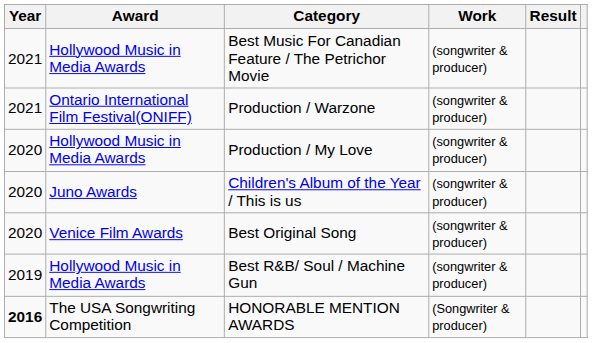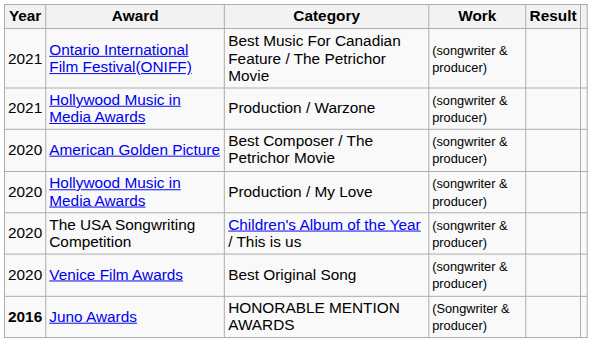 <table class="wikitable sortable">
 <tr>
 <th>Year</th>
 <th>Award</th>
 <th>Category</th>
 <th>Work</th>
 <th>Result</th>
 <th></th>
 </tr>
 <tr>
 <td>2021</td>
-<td><a href='#'>Hollywood Music in Media Awards</a></td>
+<td><a href='#'>Ontario International Film Festival(ONIFF)</a></td>
 <td>Best Music For Canadian Feature / The Petrichor Movie</td>
 <td><small>(songwriter & producer)</small></td>
 <td></td>
 <td></td>
 </tr>
 <tr>
 <td>2021</td>
-<td><a href='#'>Ontario International Film Festival(ONIFF)</a></td>
+<td><a href='#'>Hollywood Music in Media Awards</a></td>
 <td>Production / Warzone</td>
+<td><small>(songwriter & producer)</small></td>
+<td></td>
+<td></td>
+</tr>
+<tr>
+<td>2020</td>
+<td><a href='#'>American Golden Picture</a></td>
+<td>Best Composer / The Petrichor Movie</td>
 <td><small>(songwriter & producer)</small></td>
 <td></td>
 <td></td>
 </tr>
 <tr>
 <td>2020</td>
 <td><a href='#'>Hollywood Music in Media Awards</a></td>
 <td>Production / My Love</td>
 <td><small>(songwriter & producer)</small></td>
 <td></td>
 <td></td>
 </tr>
 <tr>
 <td>2020</td>
-<td><a href='#'>Juno Awards</a></td>
+<td>The USA Songwriting Competition</td>
 <td><a href='#'>Children's Album of the Year</a> / This is us</td>
 <td><small>(songwriter & producer)</small></td>
 <td></td>
 <td></td>
 </tr>
 <tr>
 <td>2020</td>
 <td><a href='#'>Venice Film Awards</a></td>
 <td>Best Original Song</td>
 <td><small>(songwriter & producer)</small></td>
 <td></td>
 <td></td>
 </tr>
 <tr>
-<td>2019</td>
-<td><a href='#'>Hollywood Music in Media Awards</a></td>
-<td>Best R&B/ Soul / Machine Gun</td>
-<td><small>(songwriter & producer)</small></td>
-<td></td>
-<td></td>
-</tr>
-<tr>
 <td><strong>2016</strong></td>
-<td>The USA Songwriting Competition</td>
+<td><a href='#'>Juno Awards</a></td>
 <td>HONORABLE MENTION AWARDS</td>
 <td><small>(Songwriter & producer)</small></td>
 <td></td>
 <td></td>
 </tr>
 </table>
